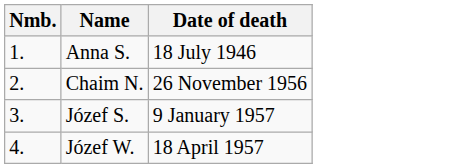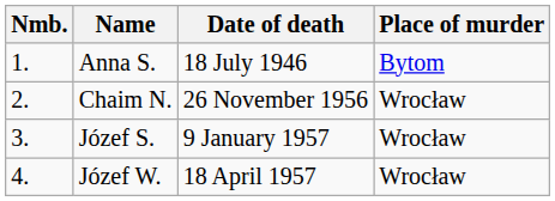 <table class="wikitable sortable" style="margin-bottom: 10px;">
 <tr>
 <th>Nmb.</th>
 <th>Name</th>
 <th>Date of death</th>
+<th>Place of murder</th>
 </tr>
 <tr>
 <td>1.</td>
 <td>Anna S.</td>
 <td>18 July 1946</td>
+<td><a href='#'>Bytom</a></td>
 </tr>
 <tr>
 <td>2.</td>
 <td>Chaim N.</td>
 <td>26 November 1956</td>
+<td>Wrocław</td>
 </tr>
 <tr>
 <td>3.</td>
 <td>Józef S.</td>
 <td>9 January 1957</td>
+<td>Wrocław</td>
 </tr>
 <tr>
 <td>4.</td>
 <td>Józef W.</td>
 <td>18 April 1957</td>
+<td>Wrocław</td>
 </tr>
 </table>
